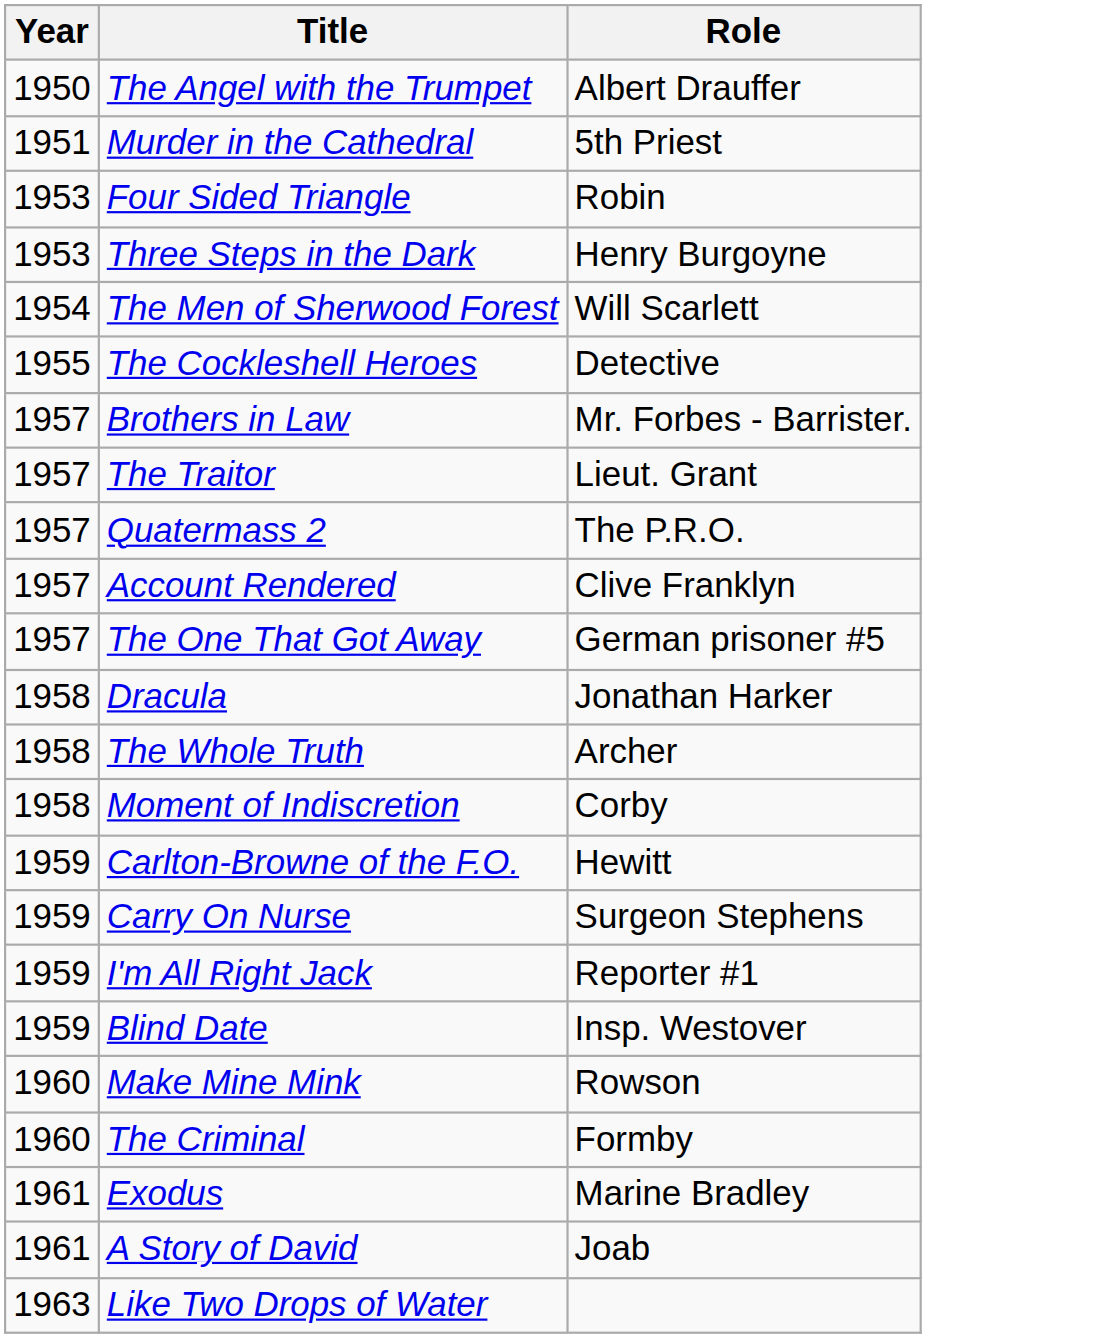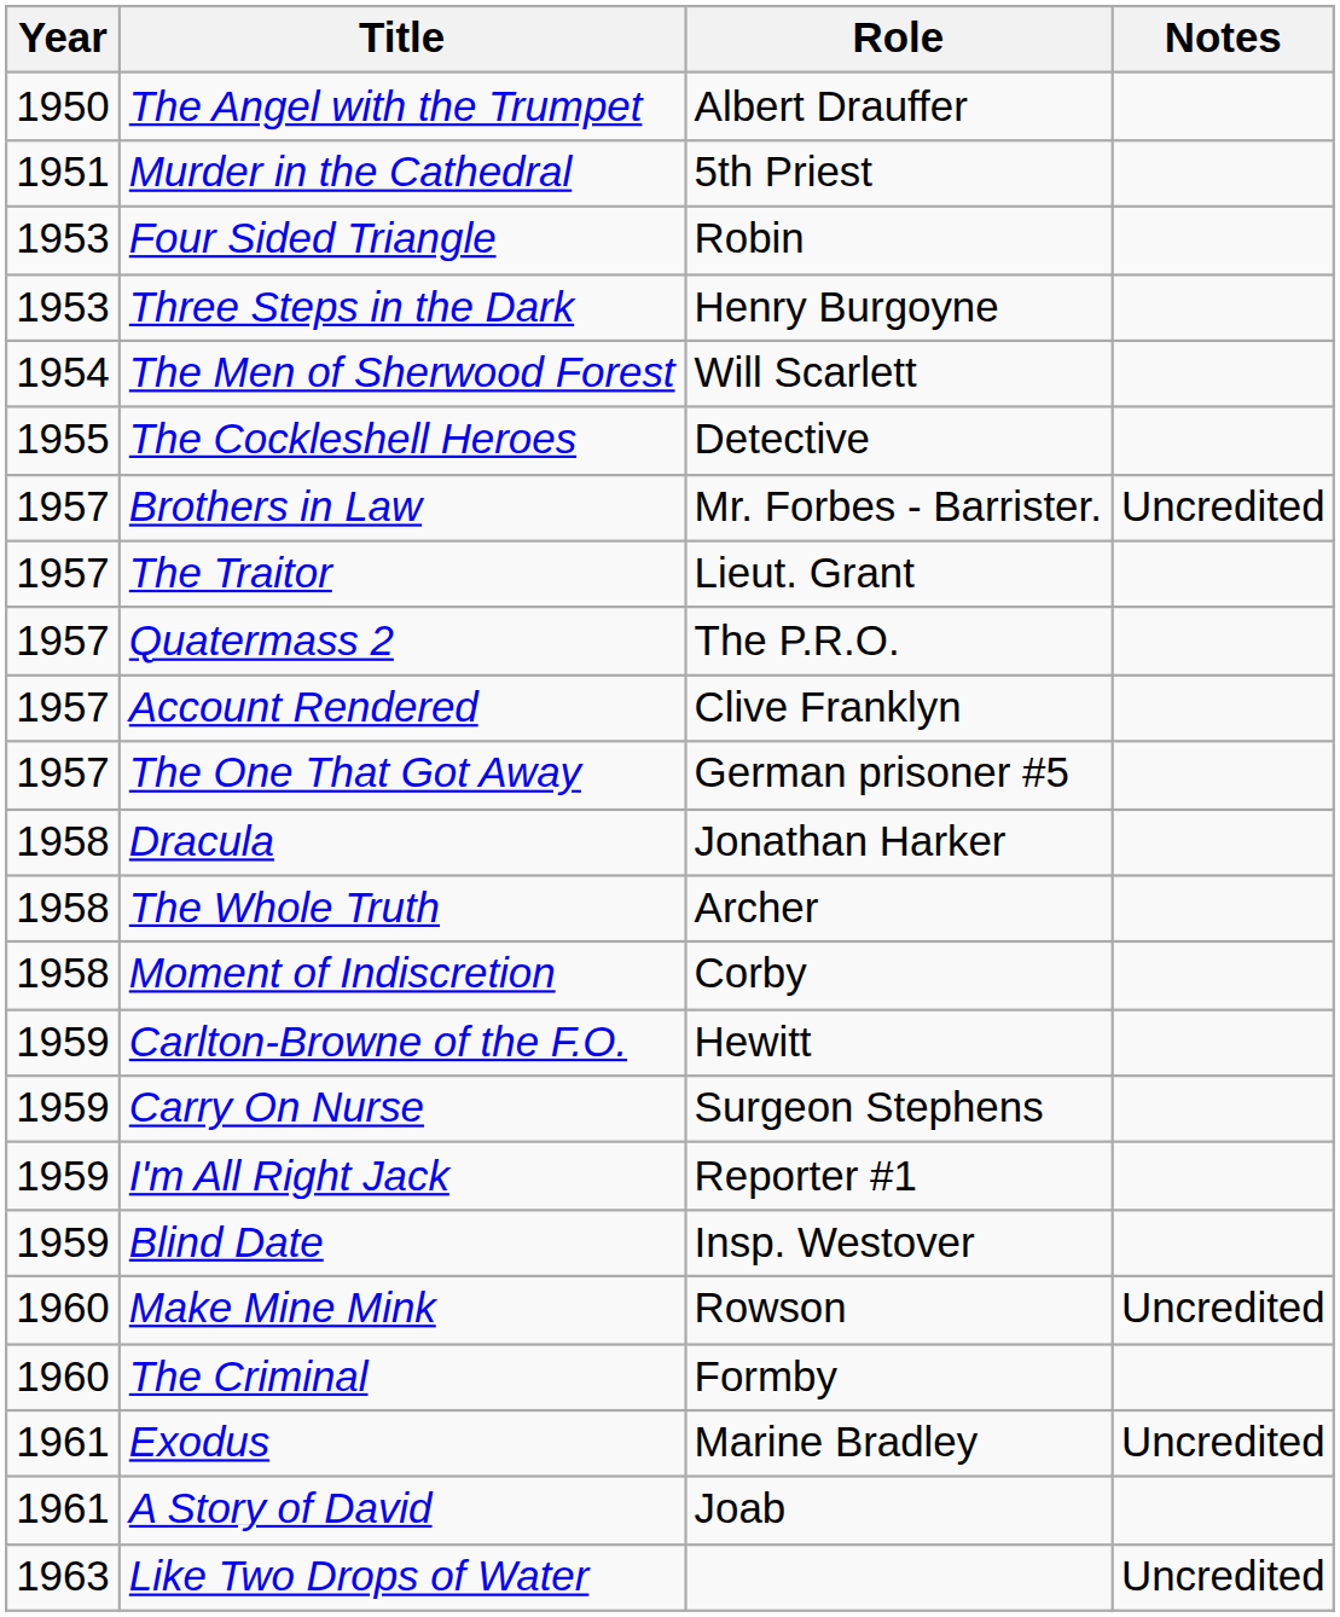 <table class="wikitable">
 <tr>
 <th>Year</th>
 <th>Title</th>
 <th>Role</th>
+<th>Notes</th>
 </tr>
 <tr>
 <td>1950</td>
 <td><em><a href='#'>The Angel with the Trumpet</a></em></td>
 <td>Albert Drauffer</td>
+<td></td>
 </tr>
 <tr>
 <td>1951</td>
 <td><em><a href='#'>Murder in the Cathedral</a></em></td>
 <td>5th Priest</td>
+<td></td>
 </tr>
 <tr>
 <td>1953</td>
 <td><em><a href='#'>Four Sided Triangle</a></em></td>
 <td>Robin</td>
+<td></td>
 </tr>
 <tr>
 <td>1953</td>
 <td><em><a href='#'>Three Steps in the Dark</a></em></td>
 <td>Henry Burgoyne</td>
+<td></td>
 </tr>
 <tr>
 <td>1954</td>
 <td><em><a href='#'>The Men of Sherwood Forest</a></em></td>
 <td>Will Scarlett</td>
+<td></td>
 </tr>
 <tr>
 <td>1955</td>
 <td><em><a href='#'>The Cockleshell Heroes</a></em></td>
 <td>Detective</td>
+<td></td>
 </tr>
 <tr>
 <td>1957</td>
 <td><em><a href='#'>Brothers in Law</a></em></td>
 <td>Mr. Forbes - Barrister.</td>
+<td>Uncredited</td>
 </tr>
 <tr>
 <td>1957</td>
 <td><em><a href='#'>The Traitor</a></em></td>
 <td>Lieut. Grant</td>
+<td></td>
 </tr>
 <tr>
 <td>1957</td>
 <td><em><a href='#'>Quatermass 2</a></em></td>
 <td>The P.R.O.</td>
+<td></td>
 </tr>
 <tr>
 <td>1957</td>
 <td><em><a href='#'>Account Rendered</a></em></td>
 <td>Clive Franklyn</td>
+<td></td>
 </tr>
 <tr>
 <td>1957</td>
 <td><em><a href='#'>The One That Got Away</a></em></td>
 <td>German prisoner #5</td>
+<td></td>
 </tr>
 <tr>
 <td>1958</td>
 <td><em><a href='#'>Dracula</a></em></td>
 <td>Jonathan Harker</td>
+<td></td>
 </tr>
 <tr>
 <td>1958</td>
 <td><em><a href='#'>The Whole Truth</a></em></td>
 <td>Archer</td>
+<td></td>
 </tr>
 <tr>
 <td>1958</td>
 <td><em><a href='#'>Moment of Indiscretion</a></em></td>
 <td>Corby</td>
+<td></td>
 </tr>
 <tr>
 <td>1959</td>
 <td><em><a href='#'>Carlton-Browne of the F.O.</a></em></td>
 <td>Hewitt</td>
+<td></td>
 </tr>
 <tr>
 <td>1959</td>
 <td><em><a href='#'>Carry On Nurse</a></em></td>
 <td>Surgeon Stephens</td>
+<td></td>
 </tr>
 <tr>
 <td>1959</td>
 <td><em><a href='#'>I'm All Right Jack</a></em></td>
 <td>Reporter #1</td>
+<td></td>
 </tr>
 <tr>
 <td>1959</td>
 <td><em><a href='#'>Blind Date</a></em></td>
 <td>Insp. Westover</td>
+<td></td>
 </tr>
 <tr>
 <td>1960</td>
 <td><em><a href='#'>Make Mine Mink</a></em></td>
 <td>Rowson</td>
+<td>Uncredited</td>
 </tr>
 <tr>
 <td>1960</td>
 <td><em><a href='#'>The Criminal</a></em></td>
 <td>Formby</td>
+<td></td>
 </tr>
 <tr>
 <td>1961</td>
 <td><em><a href='#'>Exodus</a></em></td>
 <td>Marine Bradley</td>
+<td>Uncredited</td>
 </tr>
 <tr>
 <td>1961</td>
 <td><em><a href='#'>A Story of David</a></em></td>
 <td>Joab</td>
+<td></td>
 </tr>
 <tr>
 <td>1963</td>
 <td><em><a href='#'>Like Two Drops of Water</a></em></td>
 <td></td>
+<td>Uncredited</td>
 </tr>
 </table>
